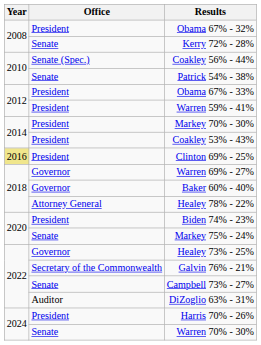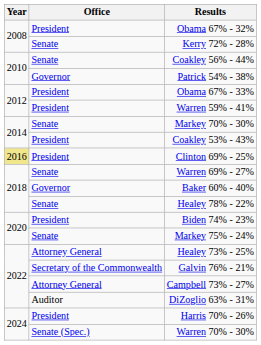 <table class=wikitable>
 <tr>
 <th>Year</th>
 <th>Office</th>
 <th>Results</th>
 </tr>
 <tr>
 <td rowspan=2>2008</td>
 <td><a href='#'>President</a></td>
 <td align="right" ><a href='#'>Obama</a> 67% - 32%</td>
 </tr>
 <tr>
 <td><a href='#'>Senate</a></td>
 <td align="right" ><a href='#'>Kerry</a> 72% - 28%</td>
 </tr>
 <tr>
 <td rowspan=2>2010</td>
-<td><a href='#'>Senate (Spec.)</a></td>
+<td><a href='#'>Senate</a></td>
 <td align="right" ><a href='#'>Coakley</a> 56% - 44%</td>
 </tr>
 <tr>
-<td><a href='#'>Senate</a></td>
+<td><a href='#'>Governor</a></td>
 <td align="right" ><a href='#'>Patrick</a> 54% - 38%</td>
 </tr>
 <tr>
 <td rowspan=2>2012</td>
 <td><a href='#'>President</a></td>
 <td align="right" ><a href='#'>Obama</a> 67% - 33%</td>
 </tr>
 <tr>
 <td><a href='#'>President</a></td>
 <td align="right" ><a href='#'>Warren</a> 59% - 41%</td>
 </tr>
 <tr>
 <td rowspan=2>2014</td>
-<td><a href='#'>President</a></td>
+<td><a href='#'>Senate</a></td>
 <td align="right" ><a href='#'>Markey</a> 70% - 30%</td>
 </tr>
 <tr>
 <td><a href='#'>President</a></td>
 <td align="right" ><a href='#'>Coakley</a> 53% - 43%</td>
 </tr>
 <tr>
 <td style="background: khaki;">2016</td>
 <td><a href='#'>President</a></td>
 <td align="right" ><a href='#'>Clinton</a> 69% - 25%</td>
 </tr>
 <tr>
 <td rowspan=3>2018</td>
-<td><a href='#'>Governor</a></td>
+<td><a href='#'>Senate</a></td>
 <td align="right" ><a href='#'>Warren</a> 69% - 27%</td>
 </tr>
 <tr>
 <td><a href='#'>Governor</a></td>
 <td align="right" ><a href='#'>Baker</a> 60% - 40%</td>
 </tr>
 <tr>
-<td><a href='#'>Attorney General</a></td>
+<td><a href='#'>Senate</a></td>
 <td align="right" ><a href='#'>Healey</a> 78% - 22%</td>
 </tr>
 <tr>
 <td rowspan=2>2020</td>
 <td><a href='#'>President</a></td>
 <td align="right" ><a href='#'>Biden</a> 74% - 23%</td>
 </tr>
 <tr>
 <td><a href='#'>Senate</a></td>
 <td align="right" ><a href='#'>Markey</a> 75% - 24%</td>
 </tr>
 <tr>
 <td rowspan=4>2022</td>
-<td><a href='#'>Governor</a></td>
+<td><a href='#'>Attorney General</a></td>
 <td align="right" ><a href='#'>Healey</a> 73% - 25%</td>
 </tr>
 <tr>
 <td><a href='#'>Secretary of the Commonwealth</a></td>
 <td align="right" ><a href='#'>Galvin</a> 76% - 21%</td>
 </tr>
 <tr>
-<td><a href='#'>Senate</a></td>
+<td><a href='#'>Attorney General</a></td>
 <td align="right" ><a href='#'>Campbell</a> 73% - 27%</td>
 </tr>
 <tr>
 <td>Auditor</td>
 <td align="right" ><a href='#'>DiZoglio</a> 63% - 31%</td>
 </tr>
 <tr>
 <td rowspan=2>2024</td>
 <td><a href='#'>President</a></td>
 <td align="right" ><a href='#'>Harris</a> 70% - 26%</td>
 </tr>
 <tr>
-<td><a href='#'>Senate</a></td>
+<td><a href='#'>Senate (Spec.)</a></td>
 <td align="right" ><a href='#'>Warren</a> 70% - 30%</td>
 </tr>
 </table>
